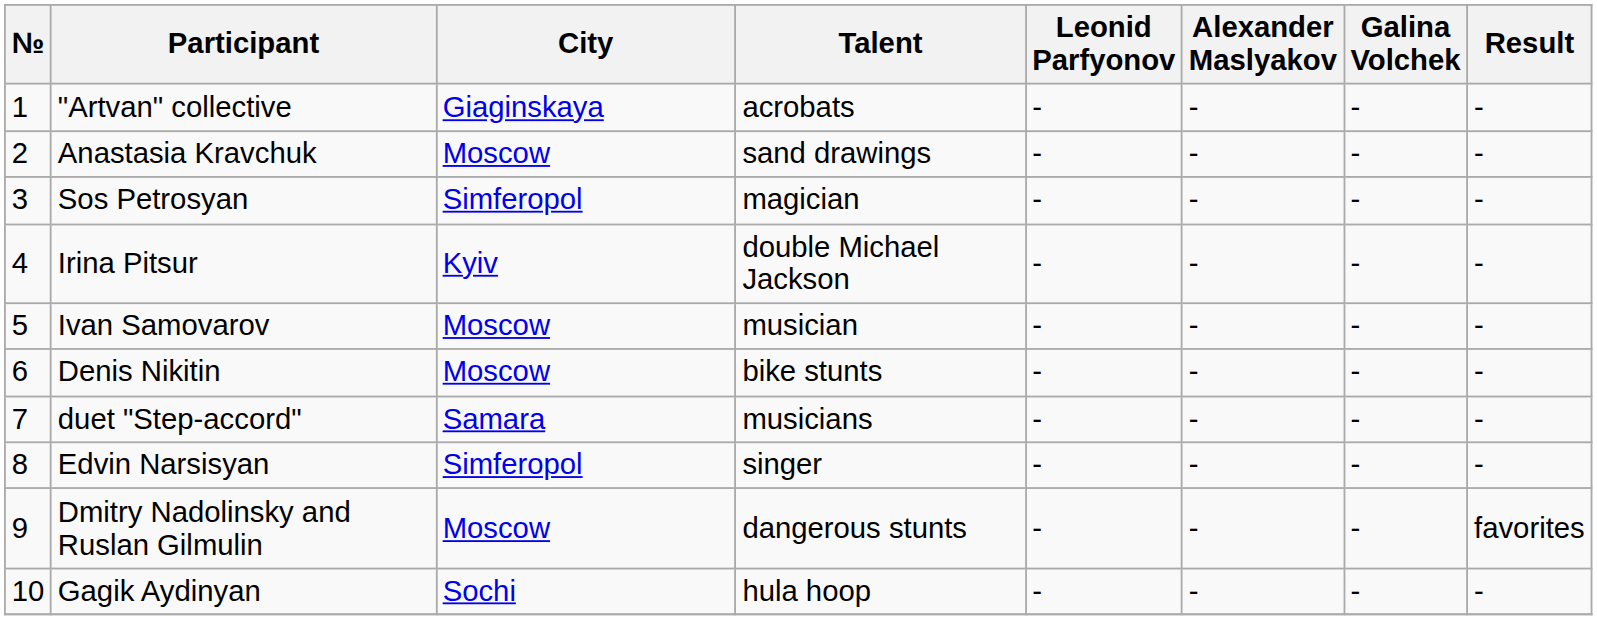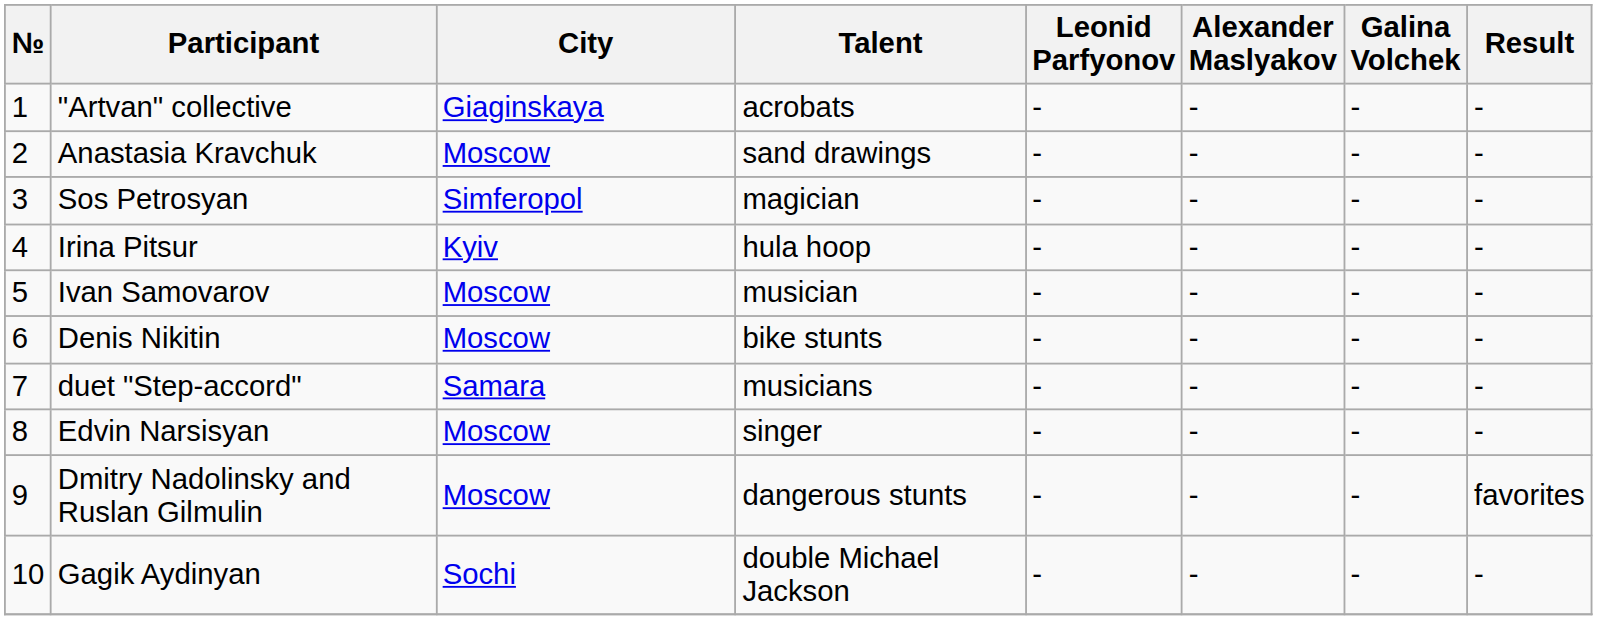 <table class="wikitable">
 <tr>
 <th width="2%">№</th>
 <th width="35%">Participant</th>
 <th width="25%">City</th>
 <th width="25%">Talent</th>
 <th width="3%">Leonid Parfyonov</th>
 <th width="3%">Alexander Maslyakov</th>
 <th width="3%">Galina Volchek</th>
 <th width="3%">Result</th>
 </tr>
 <tr>
 <td>1</td>
 <td>"Artvan" collective</td>
 <td><a href='#'>Giaginskaya</a></td>
 <td>acrobats</td>
 <td>-</td>
 <td>-</td>
 <td>-</td>
 <td>-</td>
 </tr>
 <tr>
 <td>2</td>
 <td>Anastasia Kravchuk</td>
 <td><a href='#'>Moscow</a></td>
 <td>sand drawings</td>
 <td>-</td>
 <td>-</td>
 <td>-</td>
 <td>-</td>
 </tr>
 <tr>
 <td>3</td>
 <td>Sos Petrosyan</td>
 <td><a href='#'>Simferopol</a></td>
 <td>magician</td>
 <td>-</td>
 <td>-</td>
 <td>-</td>
 <td>-</td>
 </tr>
 <tr>
 <td>4</td>
 <td>Irina Pitsur</td>
 <td><a href='#'>Kyiv</a></td>
-<td>double Michael Jackson</td>
+<td>hula hoop</td>
 <td>-</td>
 <td>-</td>
 <td>-</td>
 <td>-</td>
 </tr>
 <tr>
 <td>5</td>
 <td>Ivan Samovarov</td>
 <td><a href='#'>Moscow</a></td>
 <td>musician</td>
 <td>-</td>
 <td>-</td>
 <td>-</td>
 <td>-</td>
 </tr>
 <tr>
 <td>6</td>
 <td>Denis Nikitin</td>
 <td><a href='#'>Moscow</a></td>
 <td>bike stunts</td>
 <td>-</td>
 <td>-</td>
 <td>-</td>
 <td>-</td>
 </tr>
 <tr>
 <td>7</td>
 <td>duet "Step-accord"</td>
 <td><a href='#'>Samara</a></td>
 <td>musicians</td>
 <td>-</td>
 <td>-</td>
 <td>-</td>
 <td>-</td>
 </tr>
 <tr>
 <td>8</td>
 <td>Edvin Narsisyan</td>
-<td><a href='#'>Simferopol</a></td>
+<td><a href='#'>Moscow</a></td>
 <td>singer</td>
 <td>-</td>
 <td>-</td>
 <td>-</td>
 <td>-</td>
 </tr>
 <tr>
 <td>9</td>
 <td>Dmitry Nadolinsky and Ruslan Gilmulin</td>
 <td><a href='#'>Moscow</a></td>
 <td>dangerous stunts</td>
 <td>-</td>
 <td>-</td>
 <td>-</td>
 <td>favorites</td>
 </tr>
 <tr>
 <td>10</td>
 <td>Gagik Aydinyan</td>
 <td><a href='#'>Sochi</a></td>
-<td>hula hoop</td>
+<td>double Michael Jackson</td>
 <td>-</td>
 <td>-</td>
 <td>-</td>
 <td>-</td>
 </tr>
 <tr>
 </tr>
 </table>
